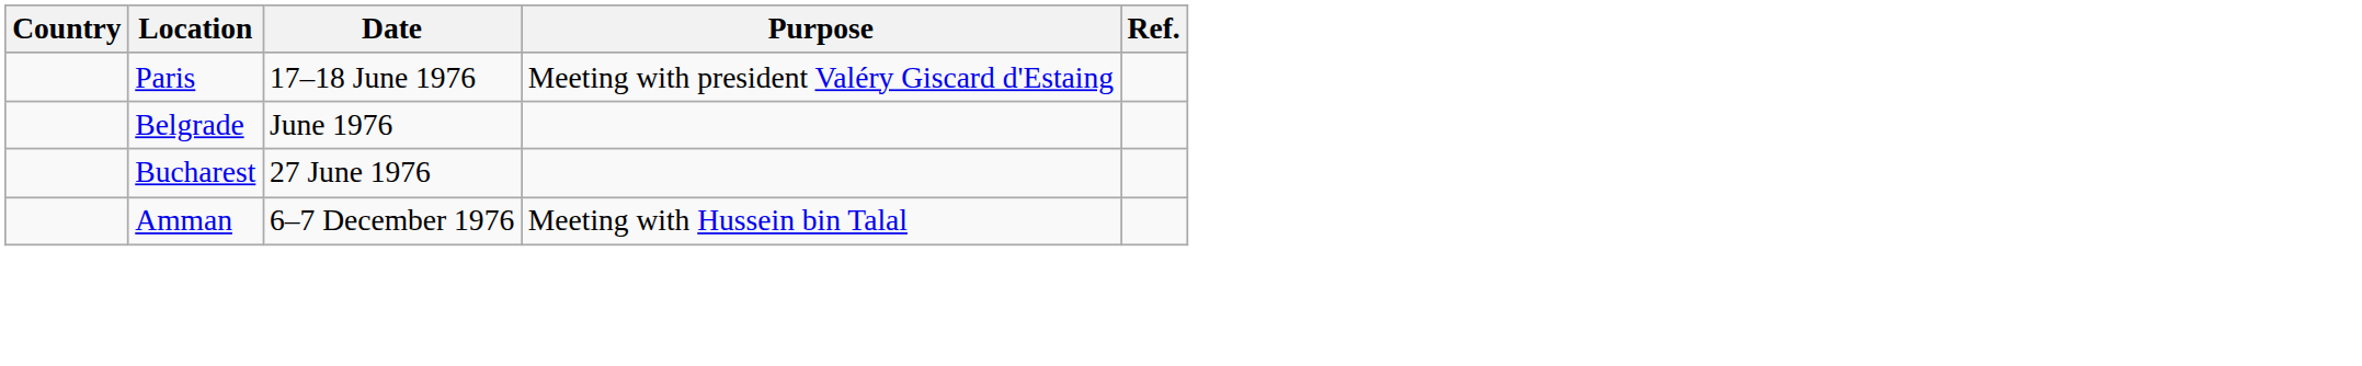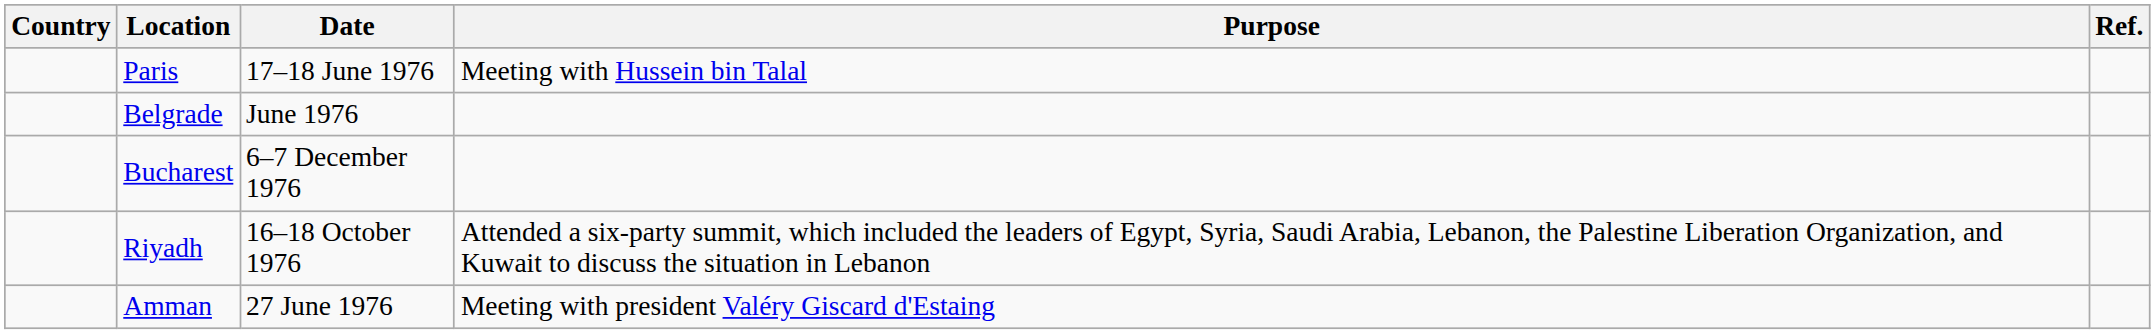 <table class="wikitable">
 <tr>
 <th>Country</th>
 <th>Location</th>
 <th>Date</th>
 <th>Purpose</th>
 <th>Ref.</th>
 </tr>
 <tr>
 <td></td>
 <td><a href='#'>Paris</a></td>
 <td>17–18 June 1976</td>
-<td>Meeting with president <a href='#'>Valéry Giscard d'Estaing</a></td>
+<td>Meeting with <a href='#'>Hussein bin Talal</a></td>
 <td></td>
 </tr>
 <tr>
 <td></td>
 <td><a href='#'>Belgrade</a></td>
 <td>June 1976</td>
 <td></td>
 <td></td>
 </tr>
 <tr>
 <td></td>
 <td><a href='#'>Bucharest</a></td>
-<td>27 June 1976</td>
+<td>6–7 December 1976</td>
 <td></td>
 <td></td>
 </tr>
 <tr>
 <td></td>
+<td><a href='#'>Riyadh</a></td>
+<td>16–18 October 1976</td>
+<td>Attended a six-party summit, which included the leaders of Egypt, Syria, Saudi Arabia, Lebanon, the Palestine Liberation Organization, and Kuwait to discuss the situation in Lebanon</td>
+<td></td>
+</tr>
+<tr>
+<td></td>
 <td><a href='#'>Amman</a></td>
-<td>6–7 December 1976</td>
-<td>Meeting with <a href='#'>Hussein bin Talal</a></td>
+<td>27 June 1976</td>
+<td>Meeting with president <a href='#'>Valéry Giscard d'Estaing</a></td>
 <td></td>
 </tr>
 </table>
